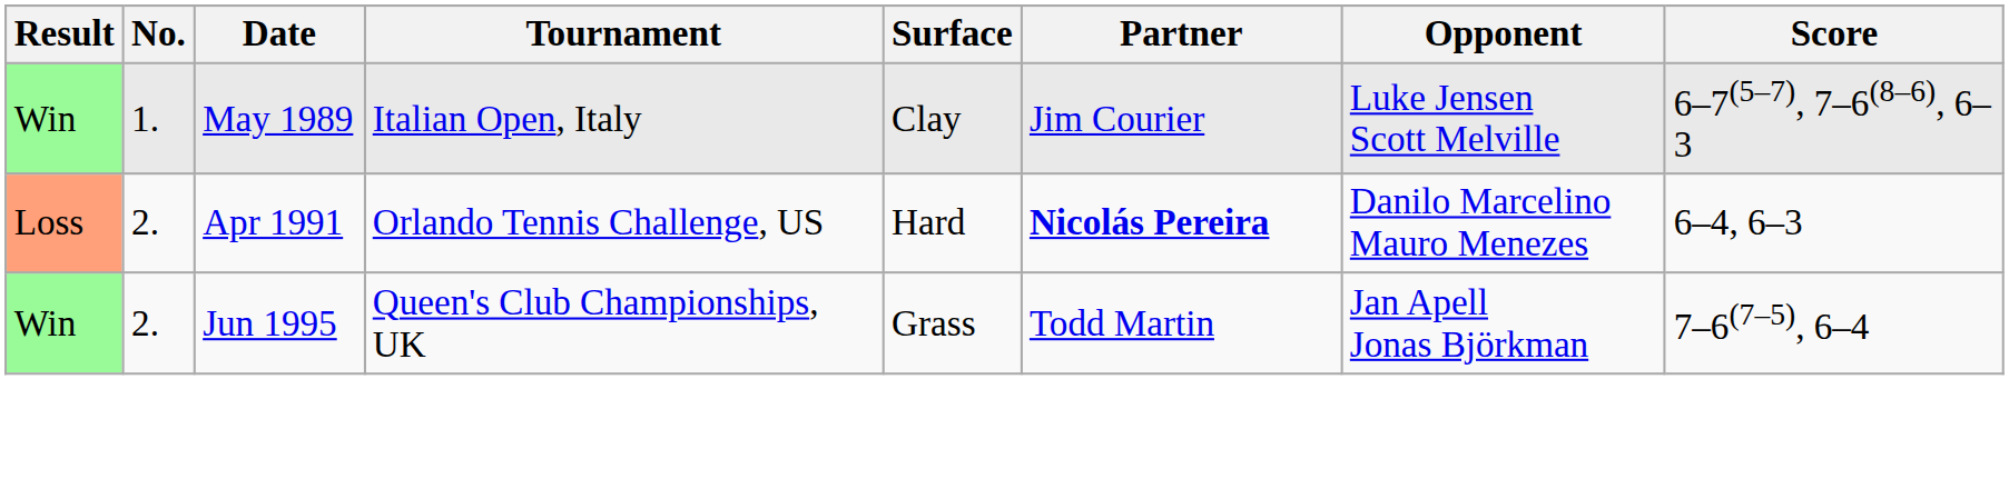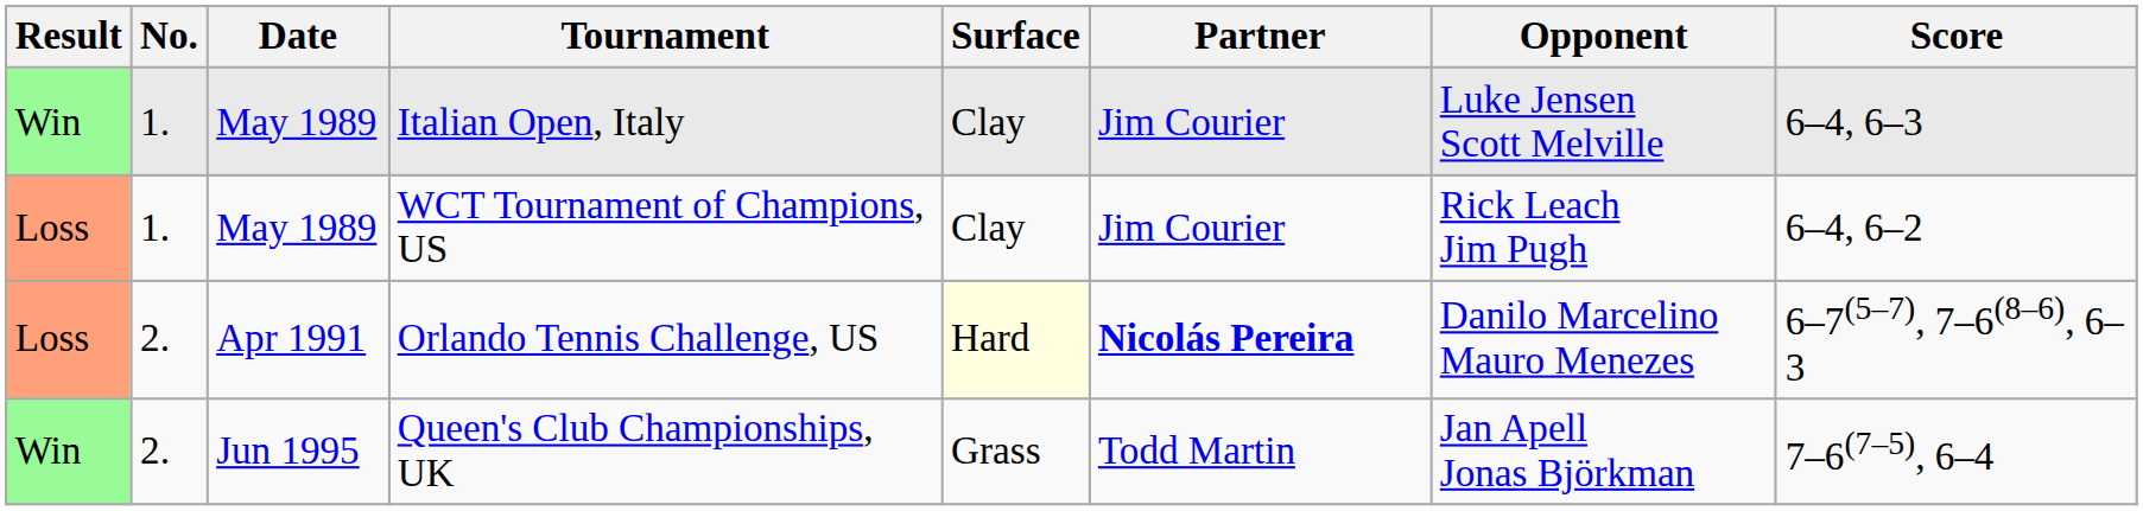 <table class="sortable wikitable">
 <tr>
 <th style="width:40px">Result</th>
 <th style="width:20px">No.</th>
 <th style="width:70px">Date</th>
 <th style="width:230px">Tournament</th>
 <th style="width:50px">Surface</th>
 <th style="width:140px">Partner</th>
 <th style="width:140px">Opponent</th>
 <th style="width:150px" class="unsortable">Score</th>
 </tr>
 <tr bgcolor=e9e9e9>
 <td style="background:#98fb98;">Win</td>
 <td>1.</td>
 <td><a href='#'>May 1989</a></td>
 <td><a href='#'>Italian Open</a>, Italy</td>
 <td>Clay</td>
 <td> <a href='#'>Jim Courier</a></td>
 <td> <a href='#'>Luke Jensen</a><br> <a href='#'>Scott Melville</a></td>
-<td>6–7<sup>(5–7)</sup>, 7–6<sup>(8–6)</sup>, 6–3</td>
+<td>6–4, 6–3</td>
+</tr>
+<tr>
+<td style="background:#ffa07a;">Loss</td>
+<td>1.</td>
+<td><a href='#'>May 1989</a></td>
+<td><a href='#'>WCT Tournament of Champions</a>, US</td>
+<td>Clay</td>
+<td> <a href='#'>Jim Courier</a></td>
+<td> <a href='#'>Rick Leach</a><br> <a href='#'>Jim Pugh</a></td>
+<td>6–4, 6–2</td>
 </tr>
 <tr>
 <td style="background:#ffa07a;">Loss</td>
 <td>2.</td>
 <td><a href='#'>Apr 1991</a></td>
 <td><a href='#'>Orlando Tennis Challenge</a>, US</td>
-<td>Hard</td>
+<td style="background: lightyellow;">Hard</td>
 <td><strong> <a href='#'>Nicolás Pereira</a></strong></td>
 <td> <a href='#'>Danilo Marcelino</a><br> <a href='#'>Mauro Menezes</a></td>
-<td>6–4, 6–3</td>
+<td>6–7<sup>(5–7)</sup>, 7–6<sup>(8–6)</sup>, 6–3</td>
 </tr>
 <tr>
 <td style="background:#98fb98;">Win</td>
 <td>2.</td>
 <td><a href='#'>Jun 1995</a></td>
 <td><a href='#'>Queen's Club Championships</a>, UK</td>
 <td>Grass</td>
 <td> <a href='#'>Todd Martin</a></td>
 <td> <a href='#'>Jan Apell</a><br> <a href='#'>Jonas Björkman</a></td>
 <td>7–6<sup>(7–5)</sup>, 6–4</td>
 </tr>
 </table>
